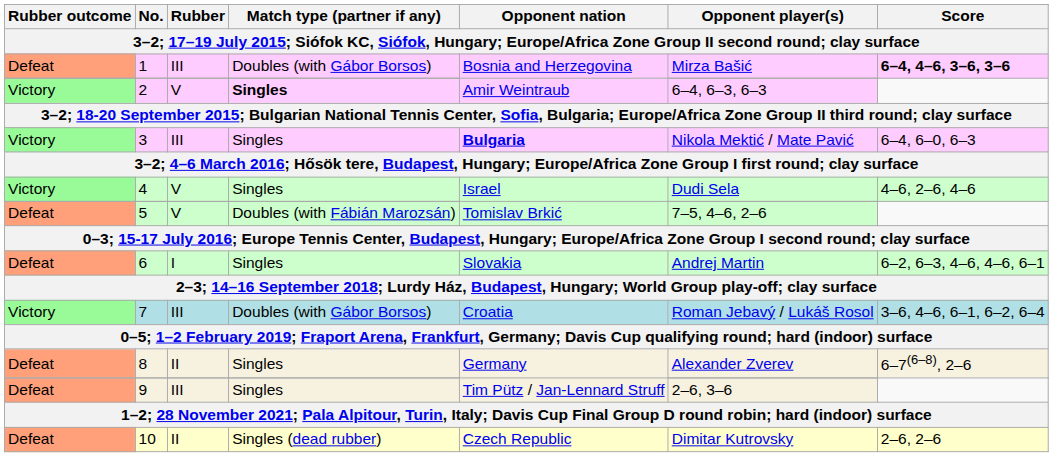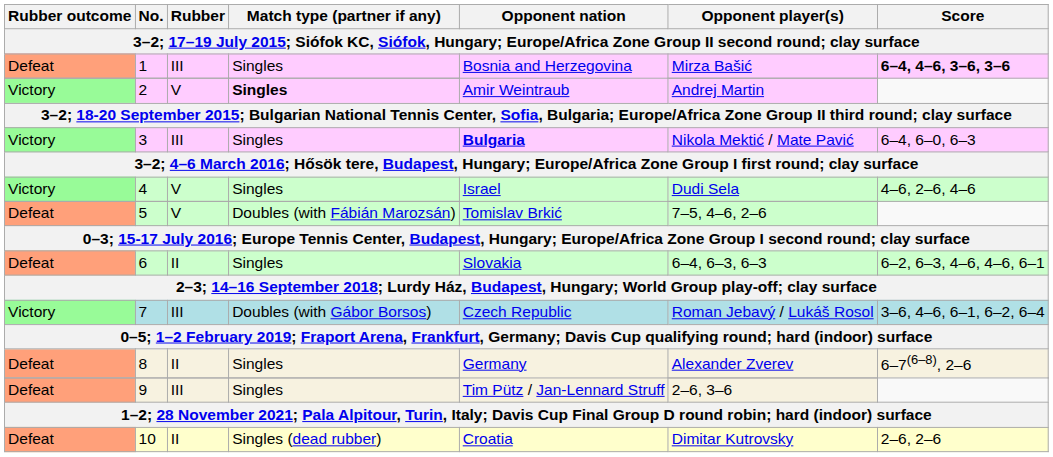 <table class=wikitable>
 <tr>
 <th>Rubber outcome</th>
 <th>No.</th>
 <th>Rubber</th>
 <th>Match type (partner if any)</th>
 <th>Opponent nation</th>
 <th>Opponent player(s)</th>
 <th>Score</th>
 </tr>
 <tr>
 <th colspan=7>3–2; <a href='#'>17–19 July 2015</a>; Siófok KC, <a href='#'>Siófok</a>, Hungary; Europe/Africa Zone Group II second round; clay surface</th>
 </tr>
 <tr bgcolor=#FFCCFF>
 <td bgcolor=FFA07A>Defeat</td>
 <td>1</td>
 <td>III</td>
-<td>Doubles (with <a href='#'>Gábor Borsos</a>)</td>
+<td>Singles</td>
 <td rowspan=2> <a href='#'>Bosnia and Herzegovina</a></td>
 <td><a href='#'>Mirza Bašić</a></td>
 <td><strong>6–4, 4–6, 3–6, 3–6</strong></td>
 </tr>
 <tr>
 </tr>
 <tr bgcolor=#FFCCFF>
 <td bgcolor=98FB98>Victory</td>
 <td>2</td>
 <td>V</td>
 <td><strong>Singles</strong></td>
 <td><a href='#'>Amir Weintraub</a></td>
-<td>6–4, 6–3, 6–3</td>
+<td><a href='#'>Andrej Martin</a></td>
 </tr>
 <tr>
 <th colspan=7>3–2; <a href='#'>18-20 September 2015</a>; Bulgarian National Tennis Center, <a href='#'>Sofia</a>, Bulgaria; Europe/Africa Zone Group II third round; clay surface</th>
 </tr>
 <tr bgcolor=#FFCCFF>
 <td bgcolor=98FB98>Victory</td>
 <td>3</td>
 <td>III</td>
 <td>Singles</td>
 <td><strong> <a href='#'>Bulgaria</a></strong></td>
 <td><a href='#'>Nikola Mektić</a> / <a href='#'>Mate Pavić</a></td>
 <td>6–4, 6–0, 6–3</td>
 </tr>
 <tr>
 <th colspan=7>3–2; <a href='#'>4–6 March 2016</a>; Hősök tere, <a href='#'>Budapest</a>, Hungary; Europe/Africa Zone Group I first round; clay surface</th>
 </tr>
 <tr bgcolor=#CCFFCC>
 <td bgcolor=98FB98>Victory</td>
 <td>4</td>
 <td>V</td>
 <td>Singles</td>
 <td rowspan=2> <a href='#'>Israel</a></td>
 <td><a href='#'>Dudi Sela</a></td>
 <td>4–6, 2–6, 4–6</td>
 </tr>
 <tr>
 </tr>
 <tr bgcolor=#CCFFCC>
 <td bgcolor=FFA07A>Defeat</td>
 <td>5</td>
 <td>V</td>
 <td>Doubles (with <a href='#'>Fábián Marozsán</a>)</td>
 <td><a href='#'>Tomislav Brkić</a></td>
 <td>7–5, 4–6, 2–6</td>
 </tr>
 <tr>
 <th colspan=7>0–3; <a href='#'>15-17 July 2016</a>; Europe Tennis Center, <a href='#'>Budapest</a>, Hungary; Europe/Africa Zone Group I second round; clay surface</th>
 </tr>
 <tr bgcolor=#CCFFCC>
 <td bgcolor=FFA07A>Defeat</td>
 <td>6</td>
-<td>I</td>
+<td>II</td>
 <td>Singles</td>
 <td> <a href='#'>Slovakia</a></td>
-<td><a href='#'>Andrej Martin</a></td>
+<td>6–4, 6–3, 6–3</td>
 <td>6–2, 6–3, 4–6, 4–6, 6–1</td>
 </tr>
 <tr>
 <th colspan=7>2–3; <a href='#'>14–16 September 2018</a>; Lurdy Ház, <a href='#'>Budapest</a>, Hungary; World Group play-off; clay surface</th>
 </tr>
 <tr bgcolor=#B0E0E6>
 <td bgcolor=98FB98>Victory</td>
 <td>7</td>
 <td>III</td>
 <td>Doubles (with <a href='#'>Gábor Borsos</a>)</td>
-<td> <a href='#'>Croatia</a></td>
+<td> <a href='#'>Czech Republic</a></td>
 <td><a href='#'>Roman Jebavý</a> / <a href='#'>Lukáš Rosol</a></td>
 <td>3–6, 4–6, 6–1, 6–2, 6–4</td>
 </tr>
 <tr>
 <th colspan=7>0–5; <a href='#'>1–2 February 2019</a>; <a href='#'>Fraport Arena</a>, <a href='#'>Frankfurt</a>, Germany; Davis Cup qualifying round; hard (indoor) surface</th>
 </tr>
 <tr bgcolor="#F7F2E0">
 <td bgcolor=FFA07A>Defeat</td>
 <td>8</td>
 <td>II</td>
 <td>Singles</td>
 <td rowspan=2> <a href='#'>Germany</a></td>
 <td><a href='#'>Alexander Zverev</a></td>
 <td>6–7<sup>(6–8)</sup>, 2–6</td>
 </tr>
 <tr>
 </tr>
 <tr bgcolor="#F7F2E0">
 <td bgcolor=FFA07A>Defeat</td>
 <td>9</td>
 <td>III</td>
 <td>Singles</td>
 <td><a href='#'>Tim Pütz</a> / <a href='#'>Jan-Lennard Struff</a></td>
 <td>2–6, 3–6</td>
 </tr>
 <tr>
 <th colspan=7>1–2; <a href='#'>28 November 2021</a>; <a href='#'>Pala Alpitour</a>, <a href='#'>Turin</a>, Italy; Davis Cup Final Group D round robin; hard (indoor) surface</th>
 </tr>
 <tr bgcolor=#FFFFCC>
 <td bgcolor=FFA07A>Defeat</td>
 <td>10</td>
 <td>II</td>
 <td>Singles (<a href='#'>dead rubber</a>)</td>
-<td> <a href='#'>Czech Republic</a></td>
+<td> <a href='#'>Croatia</a></td>
 <td><a href='#'>Dimitar Kutrovsky</a></td>
 <td>2–6, 2–6</td>
 </tr>
 </table>
